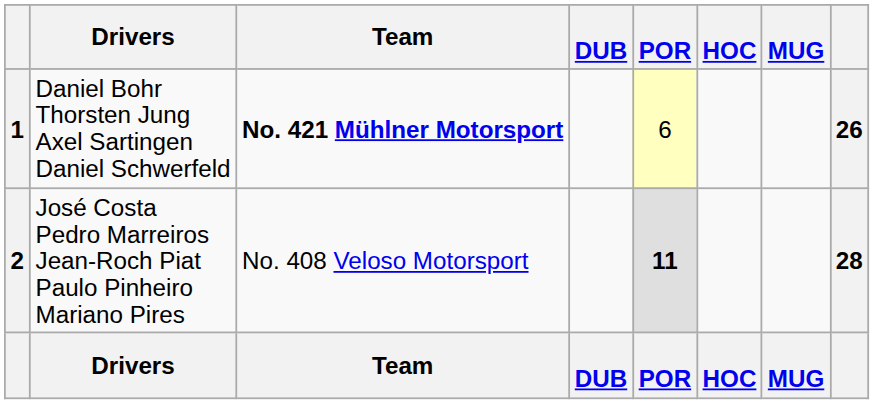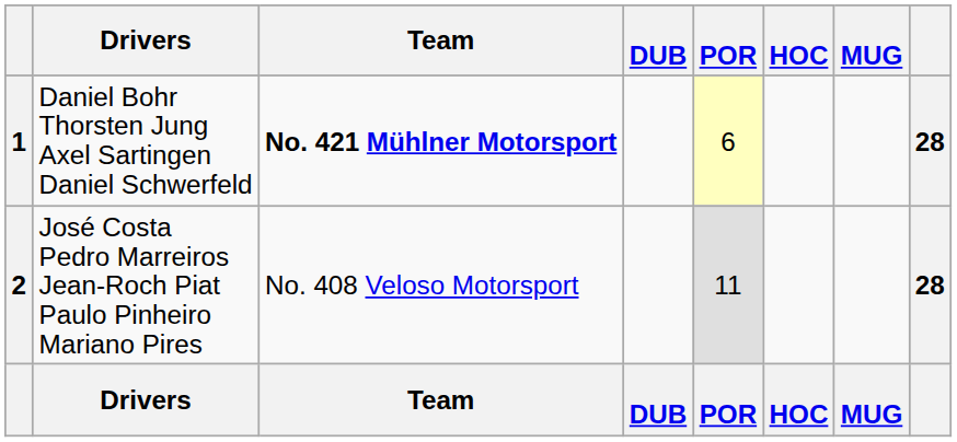 <table align=left| class="wikitable" style="font-size: 85%; text-align: center">
 <tr valign="top">
 <th valign=middle></th>
 <th valign=middle>Drivers</th>
 <th valign=middle>Team</th>
 <th><br><a href='#'>DUB</a></th>
 <th><br><a href='#'>POR</a></th>
 <th><br><a href='#'>HOC</a></th>
 <th><br><a href='#'>MUG</a></th>
 <th valign=middle>  </th>
 </tr>
 <tr>
 <th>1</th>
 <td align=left> Daniel Bohr<br> Thorsten Jung<br> Axel Sartingen<br> Daniel Schwerfeld</td>
 <td align=left><strong> No. 421 <a href='#'>Mühlner Motorsport</a></strong></td>
 <td></td>
 <td style="background:#FFFFBF;">6</td>
 <td></td>
 <td></td>
-<th>26</th>
+<th>28</th>
 </tr>
 <tr>
 <th>2</th>
 <td align=left> José Costa<br> Pedro Marreiros<br> Jean-Roch Piat<br> Paulo Pinheiro<br> Mariano Pires</td>
 <td align=left> No. 408 <a href='#'>Veloso Motorsport</a></td>
 <td></td>
-<td style="background:#DFDFDF;"><strong>11</strong></td>
+<td style="background:#DFDFDF;">11</td>
 <td></td>
 <td></td>
 <th>28</th>
 </tr>
 <tr>
 <th valign=middle></th>
 <th valign=middle>Drivers</th>
 <th valign=middle>Team</th>
 <th><br><a href='#'>DUB</a></th>
 <th><br><a href='#'>POR</a></th>
 <th><br><a href='#'>HOC</a></th>
 <th><br><a href='#'>MUG</a></th>
 <th valign=middle>  </th>
 </tr>
 </table>
